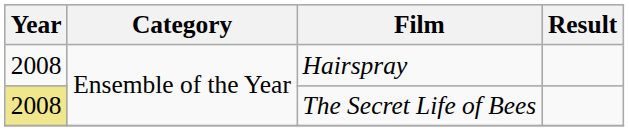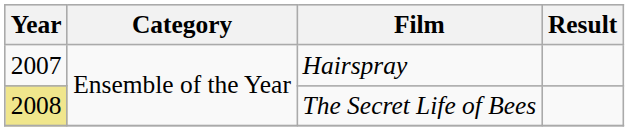 <table class="wikitable">
 <tr>
 <th>Year</th>
 <th>Category</th>
 <th>Film</th>
 <th>Result</th>
 </tr>
 <tr>
-<td>2008</td>
+<td>2007</td>
 <td rowspan=2>Ensemble of the Year</td>
 <td><em>Hairspray</em></td>
 <td></td>
 </tr>
 <tr>
 <td style="background: khaki;">2008</td>
 <td><em>The Secret Life of Bees</em></td>
 <td></td>
 </tr>
 <tr>
 </tr>
 </table>
